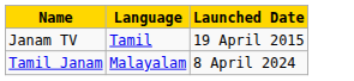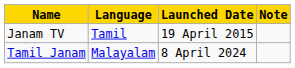 <table class="wikitable sortable">
 <tr>
 <th style="background-color:gold">Name</th>
 <th style="background-color:gold">Language</th>
 <th style="background-color:gold">Launched Date</th>
+<th style="background-color:gold">Note</th>
 </tr>
 <tr>
 <td>Janam TV</td>
 <td><a href='#'>Tamil</a></td>
 <td>19 April 2015</td>
+<td></td>
 </tr>
 <tr>
 <td><a href='#'>Tamil Janam</a></td>
 <td><a href='#'>Malayalam</a></td>
 <td>8 April 2024</td>
+<td></td>
 </tr>
 </table>
